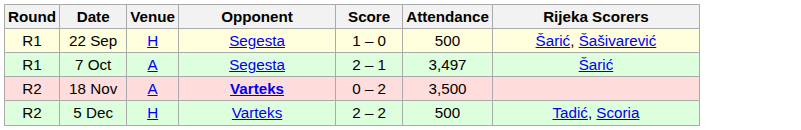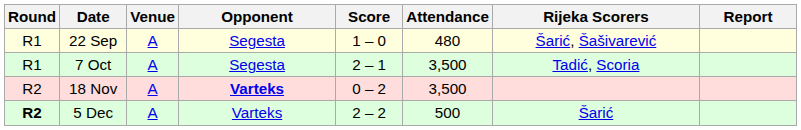 <table class="wikitable sortable" style="text-align: center; font-size:95%;">
 <tr>
 <th width="30">Round</th>
 <th width="60">Date</th>
 <th width="20">Venue</th>
 <th width="150">Opponent</th>
 <th width="60">Score</th>
 <th width="40">Attendance</th>
 <th width="200">Rijeka Scorers</th>
+<th width="90" class="unsortable">Report</th>
 </tr>
 <tr bgcolor="#ffffdd">
 <td>R1</td>
 <td>22 Sep</td>
-<td><a href='#'>H</a></td>
+<td><a href='#'>A</a></td>
 <td><a href='#'>Segesta</a></td>
 <td>1 – 0</td>
-<td>500</td>
+<td>480</td>
 <td><a href='#'>Šarić</a>, <a href='#'>Šašivarević</a></td>
+<td></td>
 </tr>
 <tr bgcolor="#ddffdd">
 <td>R1</td>
 <td>7 Oct</td>
 <td><a href='#'>A</a></td>
 <td><a href='#'>Segesta</a></td>
 <td>2 – 1</td>
-<td>3,497</td>
-<td><a href='#'>Šarić</a></td>
+<td>3,500</td>
+<td><a href='#'>Tadić</a>, <a href='#'>Scoria</a></td>
+<td></td>
 </tr>
 <tr bgcolor="#ffdddd">
 <td>R2</td>
 <td>18 Nov</td>
 <td><a href='#'>A</a></td>
 <td><strong><a href='#'>Varteks</a></strong></td>
 <td>0 – 2</td>
 <td>3,500</td>
 <td></td>
+<td></td>
 </tr>
 <tr bgcolor="#ddffdd">
-<td>R2</td>
+<td><strong>R2</strong></td>
 <td>5 Dec</td>
-<td><a href='#'>H</a></td>
+<td><a href='#'>A</a></td>
 <td><a href='#'>Varteks</a></td>
 <td>2 – 2</td>
 <td>500</td>
-<td><a href='#'>Tadić</a>, <a href='#'>Scoria</a></td>
+<td><a href='#'>Šarić</a></td>
+<td></td>
 </tr>
 </table>
